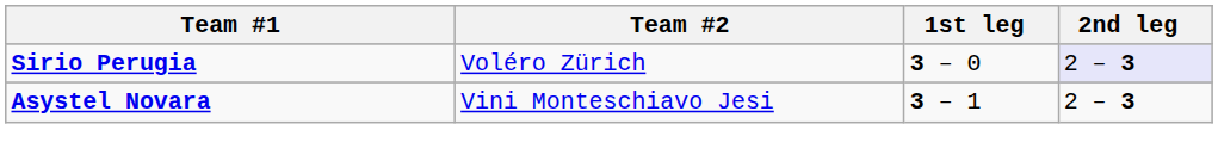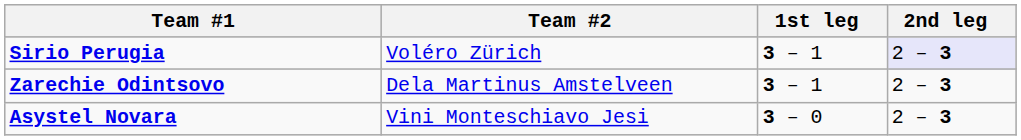 <table class="wikitable" style="border-collapse: collapse;">
 <tr>
 <th align="right" width="240">Team #1</th>
 <th align="left" width="240">Team #2</th>
 <th> 1st leg  </th>
 <th> 2nd leg  </th>
 </tr>
 <tr>
 <td> <strong><a href='#'>Sirio Perugia</a></strong></td>
 <td> <a href='#'>Voléro Zürich</a></td>
-<td><strong>3</strong> – 0</td>
+<td><strong>3</strong> – 1</td>
 <td style="background: lavender;">2 – <strong>3</strong></td>
+</tr>
+<tr>
+<td> <strong><a href='#'>Zarechie Odintsovo</a></strong></td>
+<td> <a href='#'>Dela Martinus Amstelveen</a></td>
+<td><strong>3</strong> – 1</td>
+<td>2 – <strong>3</strong></td>
 </tr>
 <tr>
 <td> <strong><a href='#'>Asystel Novara</a></strong></td>
 <td> <a href='#'>Vini Monteschiavo Jesi</a></td>
-<td><strong>3</strong> – 1</td>
+<td><strong>3</strong> – 0</td>
 <td>2 – <strong>3</strong></td>
 </tr>
 </table>
